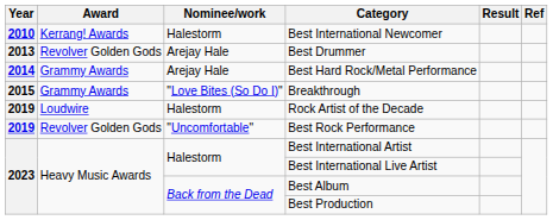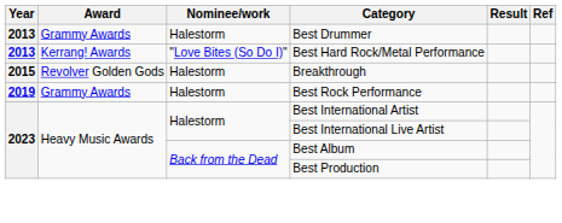 <table class="wikitable plainrowheaders">
 <tr>
 <th scope="col">Year</th>
 <th scope="col">Award</th>
 <th scope="col">Nominee/work</th>
 <th scope="col">Category</th>
 <th scope="col">Result</th>
 <th scope="col">Ref</th>
 </tr>
 <tr>
-<th scope="row"><a href='#'>2010</a></th>
-<td><a href='#'>Kerrang! Awards</a></td>
+<th scope="row">2013</th>
+<td rowspan="1"><a href='#'>Grammy Awards</a></td>
 <td>Halestorm</td>
-<td>Best International Newcomer</td>
-<td></td>
-<td style="text-align:center;"></td>
-</tr>
-<tr>
-<th scope="row">2013</th>
-<td><a href='#'>Revolver</a> Golden Gods</td>
-<td>Arejay Hale</td>
 <td>Best Drummer</td>
 <td></td>
 <td style="text-align:center;"></td>
 </tr>
 <tr>
-<th scope="row"><a href='#'>2014</a></th>
-<td rowspan="1"><a href='#'>Grammy Awards</a></td>
-<td>Arejay Hale</td>
+<th scope="row"><a href='#'>2013</a></th>
+<td><a href='#'>Kerrang! Awards</a></td>
+<td>"<a href='#'>Love Bites (So Do I)</a>"</td>
 <td>Best Hard Rock/Metal Performance</td>
 <td></td>
 <td rowspan="1" style="text-align:center;"></td>
 </tr>
 <tr>
 <th scope="row">2015</th>
-<td rowspan="1"><a href='#'>Grammy Awards</a></td>
-<td>"<a href='#'>Love Bites (So Do I)</a>"</td>
+<td><a href='#'>Revolver</a> Golden Gods</td>
+<td>Halestorm</td>
 <td>Breakthrough</td>
 <td></td>
 <td rowspan="1" style="text-align:center;"></td>
 </tr>
 <tr>
-<th scope="row">2019</th>
-<td><a href='#'>Loudwire</a></td>
+<th scope="row"><a href='#'>2019</a></th>
+<td rowspan="1"><a href='#'>Grammy Awards</a></td>
 <td>Halestorm</td>
-<td>Rock Artist of the Decade</td>
-<td></td>
-<td style="text-align:center;"></td>
-</tr>
-<tr>
-<th scope="row"><a href='#'>2019</a></th>
-<td><a href='#'>Revolver</a> Golden Gods</td>
-<td>"<a href='#'>Uncomfortable</a>"</td>
 <td>Best Rock Performance</td>
 <td></td>
 </tr>
 <tr>
 <th scope="row" rowspan="4">2023</th>
 <td rowspan="4">Heavy Music Awards</td>
 <td rowspan="2">Halestorm</td>
 <td>Best International Artist</td>
 <td></td>
 <td rowspan="4" style="text-align:center;"></td>
 </tr>
 <tr>
 <td>Best International Live Artist</td>
 <td></td>
 </tr>
 <tr>
 <td rowspan="2"><em><a href='#'>Back from the Dead</a></em></td>
 <td>Best Album</td>
 <td></td>
 </tr>
 <tr>
 <td>Best Production</td>
 <td></td>
 </tr>
 </table>
